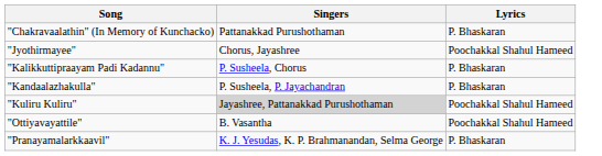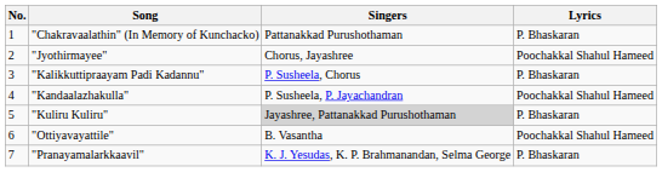 <table class="wikitable" style="font-size:95%;">
 <tr>
+<th>No.</th>
 <th>Song</th>
 <th>Singers</th>
 <th>Lyrics</th>
 </tr>
 <tr>
+<td>1</td>
 <td>"Chakravaalathin" (In Memory of Kunchacko)</td>
 <td>Pattanakkad Purushothaman</td>
 <td>P. Bhaskaran</td>
 </tr>
 <tr>
+<td>2</td>
 <td>"Jyothirmayee"</td>
 <td>Chorus, Jayashree</td>
 <td>Poochakkal Shahul Hameed</td>
 </tr>
 <tr>
+<td>3</td>
 <td>"Kalikkuttipraayam Padi Kadannu"</td>
 <td><a href='#'>P. Susheela</a>, Chorus</td>
 <td>P. Bhaskaran</td>
 </tr>
 <tr>
+<td>4</td>
 <td>"Kandaalazhakulla"</td>
 <td>P. Susheela, <a href='#'>P. Jayachandran</a></td>
+<td>Poochakkal Shahul Hameed</td>
+</tr>
+<tr>
+<td>5</td>
+<td>"Kuliru Kuliru"</td>
+<td style="background: lightgrey;">Jayashree, Pattanakkad Purushothaman</td>
 <td>P. Bhaskaran</td>
 </tr>
 <tr>
-<td>"Kuliru Kuliru"</td>
-<td style="background: lightgrey;">Jayashree, Pattanakkad Purushothaman</td>
-<td>Poochakkal Shahul Hameed</td>
-</tr>
-<tr>
+<td>6</td>
 <td>"Ottiyavayattile"</td>
 <td>B. Vasantha</td>
 <td>Poochakkal Shahul Hameed</td>
 </tr>
 <tr>
+<td>7</td>
 <td>"Pranayamalarkkaavil"</td>
 <td><a href='#'>K. J. Yesudas</a>, K. P. Brahmanandan, Selma George</td>
 <td>P. Bhaskaran</td>
 </tr>
 </table>
